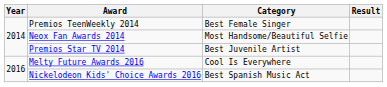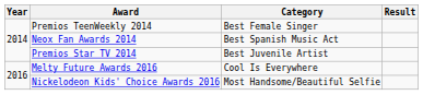 <table class="wikitable">
 <tr>
 <th>Year</th>
 <th>Award</th>
 <th>Category</th>
 <th>Result</th>
 </tr>
 <tr>
 <td align="center" rowspan="3">2014</td>
 <td>Premios TeenWeekly 2014</td>
 <td>Best Female Singer</td>
 <td></td>
 </tr>
 <tr>
 <td><a href='#'>Neox Fan Awards 2014</a></td>
-<td>Most Handsome/Beautiful Selfie</td>
+<td>Best Spanish Music Act</td>
 <td></td>
 </tr>
 <tr>
 <td><a href='#'>Premios Star TV 2014</a></td>
 <td>Best Juvenile Artist</td>
 <td></td>
 </tr>
 <tr>
 <td rowspan="2" align="center">2016</td>
 <td><a href='#'>Melty Future Awards 2016</a></td>
 <td>Cool Is Everywhere</td>
 <td></td>
 </tr>
 <tr>
 <td><a href='#'>Nickelodeon Kids' Choice Awards 2016</a></td>
-<td>Best Spanish Music Act</td>
+<td>Most Handsome/Beautiful Selfie</td>
 <td></td>
 </tr>
 </table>
